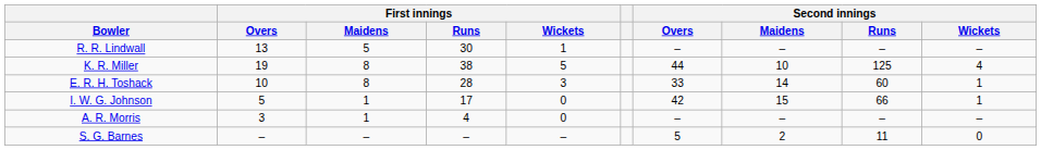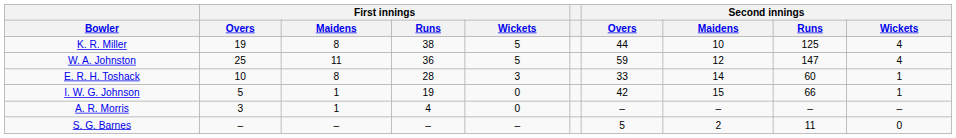 <table class="wikitable" style="font-size: 85%; text-align: center; width: 100%;">
 <tr>
 <th></th>
 <th colspan="4">First innings</th>
 <th></th>
 <th colspan="4">Second innings</th>
 </tr>
 <tr>
 <th><a href='#'>Bowler</a></th>
 <th><a href='#'>Overs</a></th>
 <th><a href='#'>Maidens</a></th>
 <th><a href='#'>Runs</a></th>
 <th><a href='#'>Wickets</a></th>
 <th></th>
 <th><a href='#'>Overs</a></th>
 <th><a href='#'>Maidens</a></th>
 <th><a href='#'>Runs</a></th>
 <th><a href='#'>Wickets</a></th>
 </tr>
 <tr>
-<td><a href='#'>R. R. Lindwall</a></td>
-<td>13</td>
-<td>5</td>
-<td>30</td>
-<td>1</td>
-<td></td>
-<td>–</td>
-<td>–</td>
-<td>–</td>
-<td>–</td>
-</tr>
-<tr>
 <td><a href='#'>K. R. Miller</a></td>
 <td>19</td>
 <td>8</td>
 <td>38</td>
 <td>5</td>
 <td></td>
 <td>44</td>
 <td>10</td>
 <td>125</td>
+<td>4</td>
+</tr>
+<tr>
+<td><a href='#'>W. A. Johnston</a></td>
+<td>25</td>
+<td>11</td>
+<td>36</td>
+<td>5</td>
+<td></td>
+<td>59</td>
+<td>12</td>
+<td>147</td>
 <td>4</td>
 </tr>
 <tr>
 <td><a href='#'>E. R. H. Toshack</a></td>
 <td>10</td>
 <td>8</td>
 <td>28</td>
 <td>3</td>
 <td></td>
 <td>33</td>
 <td>14</td>
 <td>60</td>
 <td>1</td>
 </tr>
 <tr>
 <td><a href='#'>I. W. G. Johnson</a></td>
 <td>5</td>
 <td>1</td>
-<td>17</td>
+<td>19</td>
 <td>0</td>
 <td></td>
 <td>42</td>
 <td>15</td>
 <td>66</td>
 <td>1</td>
 </tr>
 <tr>
 <td><a href='#'>A. R. Morris</a></td>
 <td>3</td>
 <td>1</td>
 <td>4</td>
 <td>0</td>
 <td></td>
 <td>–</td>
 <td>–</td>
 <td>–</td>
 <td>–</td>
 </tr>
 <tr>
 <td><a href='#'>S. G. Barnes</a></td>
 <td>–</td>
 <td>–</td>
 <td>–</td>
 <td>–</td>
 <td></td>
 <td>5</td>
 <td>2</td>
 <td>11</td>
 <td>0</td>
 </tr>
 </table>
